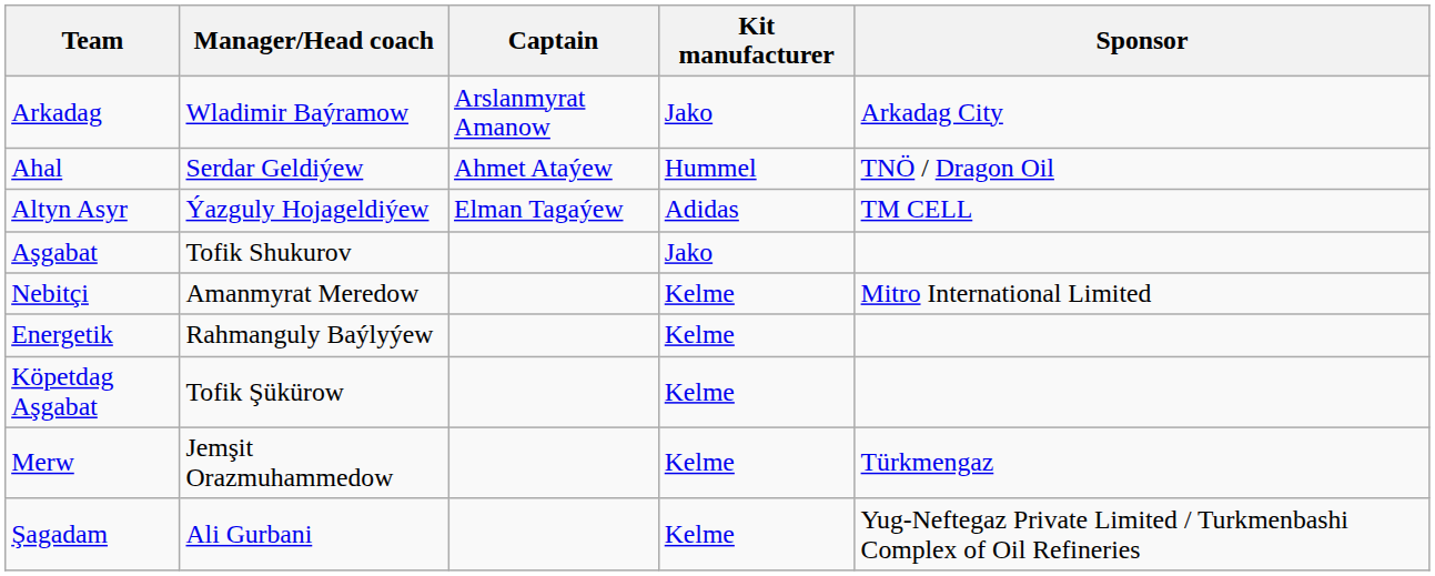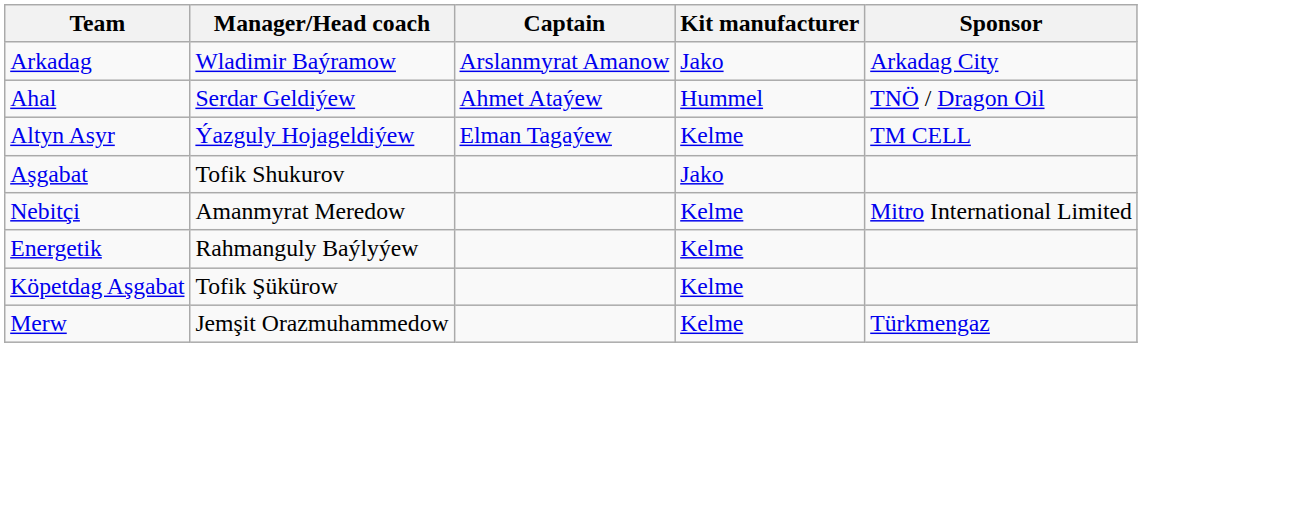 <table class="wikitable sortable" style="text-align: left;">
 <tr>
 <th>Team</th>
 <th>Manager/Head coach</th>
 <th>Captain</th>
 <th>Kit manufacturer</th>
 <th>Sponsor</th>
 </tr>
 <tr>
 <td><a href='#'>Arkadag</a></td>
 <td> <a href='#'>Wladimir Baýramow</a></td>
 <td> <a href='#'>Arslanmyrat Amanow</a></td>
 <td><a href='#'>Jako</a></td>
 <td><a href='#'>Arkadag City</a></td>
 </tr>
 <tr>
 <td><a href='#'>Ahal</a></td>
 <td> <a href='#'>Serdar Geldiýew</a></td>
 <td> <a href='#'>Ahmet Ataýew</a></td>
 <td><a href='#'>Hummel</a>  </td>
 <td><a href='#'>TNÖ</a> / <a href='#'>Dragon Oil</a></td>
 </tr>
 <tr>
 <td><a href='#'>Altyn Asyr</a></td>
 <td> <a href='#'>Ýazguly Hojageldiýew</a></td>
 <td> <a href='#'>Elman Tagaýew</a></td>
-<td><a href='#'>Adidas</a></td>
+<td><a href='#'>Kelme</a></td>
 <td><a href='#'>TM CELL</a></td>
 </tr>
 <tr>
 <td><a href='#'>Aşgabat</a></td>
 <td> Tofik Shukurov</td>
 <td></td>
 <td><a href='#'>Jako</a></td>
 <td></td>
 </tr>
 <tr>
 <td><a href='#'>Nebitçi</a></td>
 <td> Amanmyrat Meredow</td>
 <td></td>
 <td><a href='#'>Kelme</a></td>
 <td><a href='#'>Mitro</a> International Limited</td>
 </tr>
 <tr>
 <td><a href='#'>Energetik</a></td>
 <td> Rahmanguly Baýlyýew</td>
 <td></td>
 <td><a href='#'>Kelme</a></td>
 <td></td>
 </tr>
 <tr>
 <td><a href='#'>Köpetdag Aşgabat</a></td>
 <td> Tofik Şükürow</td>
 <td></td>
 <td><a href='#'>Kelme</a></td>
 <td></td>
 </tr>
 <tr>
 <td><a href='#'>Merw</a></td>
 <td> Jemşit Orazmuhammedow</td>
 <td></td>
 <td><a href='#'>Kelme</a></td>
 <td><a href='#'>Türkmengaz</a></td>
 </tr>
-<tr>
-<td><a href='#'>Şagadam</a></td>
-<td> <a href='#'>Ali Gurbani</a></td>
-<td></td>
-<td><a href='#'>Kelme</a></td>
-<td>Yug-Neftegaz Private Limited / Turkmenbashi Complex of Oil Refineries </td>
-</tr>
 </table>
